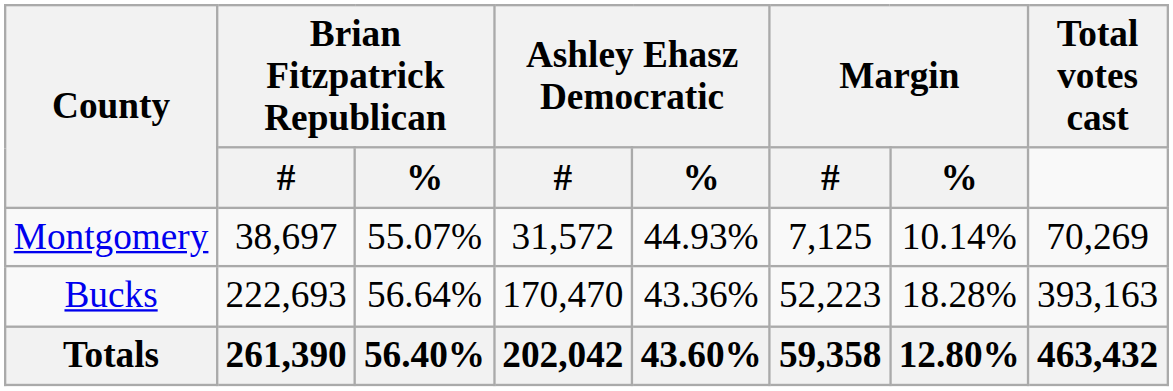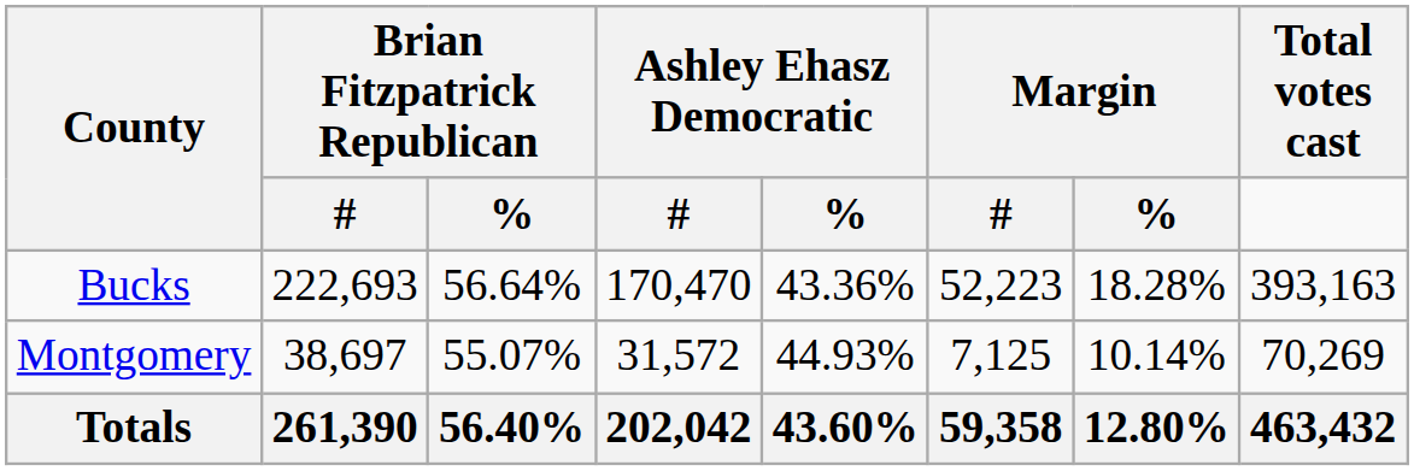 <table width="60%"  class="wikitable sortable" style="text-align:center">
 <tr>
 <th rowspan="2">County</th>
 <th style="text-align:center;" colspan="2">Brian Fitzpatrick<br>Republican</th>
 <th style="text-align:center;" colspan="2">Ashley Ehasz<br>Democratic</th>
 <th style="text-align:center;" colspan="2">Margin</th>
 <th>Total votes cast</th>
 </tr>
 <tr>
 <th style="text-align:center;" data-sort-type="number">#</th>
 <th style="text-align:center;" data-sort-type="number">%</th>
 <th style="text-align:center;" data-sort-type="number">#</th>
 <th style="text-align:center;" data-sort-type="number">%</th>
 <th style="text-align:center;" data-sort-type="number">#</th>
 <th style="text-align:center;" data-sort-type="number">%</th>
 </tr>
 <tr style="text-align:center;">
+<td><a href='#'>Bucks</a></td>
+<td>222,693</td>
+<td>56.64%</td>
+<td>170,470</td>
+<td>43.36%</td>
+<td>52,223</td>
+<td>18.28%</td>
+<td>393,163</td>
+</tr>
+<tr style="text-align:center;">
 <td><a href='#'>Montgomery</a></td>
 <td>38,697</td>
 <td>55.07%</td>
 <td>31,572</td>
 <td>44.93%</td>
 <td>7,125</td>
 <td>10.14%</td>
 <td>70,269</td>
-</tr>
-<tr style="text-align:center;">
-<td><a href='#'>Bucks</a></td>
-<td>222,693</td>
-<td>56.64%</td>
-<td>170,470</td>
-<td>43.36%</td>
-<td>52,223</td>
-<td>18.28%</td>
-<td>393,163</td>
 </tr>
 <tr style="text-align:center;">
 <th>Totals</th>
 <th>261,390</th>
 <th>56.40%</th>
 <th>202,042</th>
 <th>43.60%</th>
 <th>59,358</th>
 <th>12.80%</th>
 <th>463,432</th>
 </tr>
 </table>
